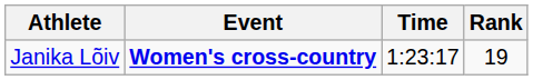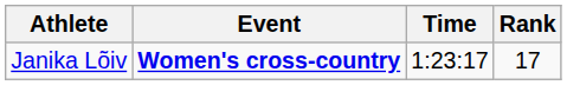 <table class=wikitable style=font-size:90%;text-align:center>
 <tr>
 <th>Athlete</th>
 <th>Event</th>
 <th>Time</th>
 <th>Rank</th>
 </tr>
 <tr>
 <td align=left><a href='#'>Janika Lõiv</a></td>
 <td align=left><strong><a href='#'>Women's cross-country</a></strong></td>
 <td>1:23:17</td>
-<td>19</td>
+<td>17</td>
 </tr>
 </table>
